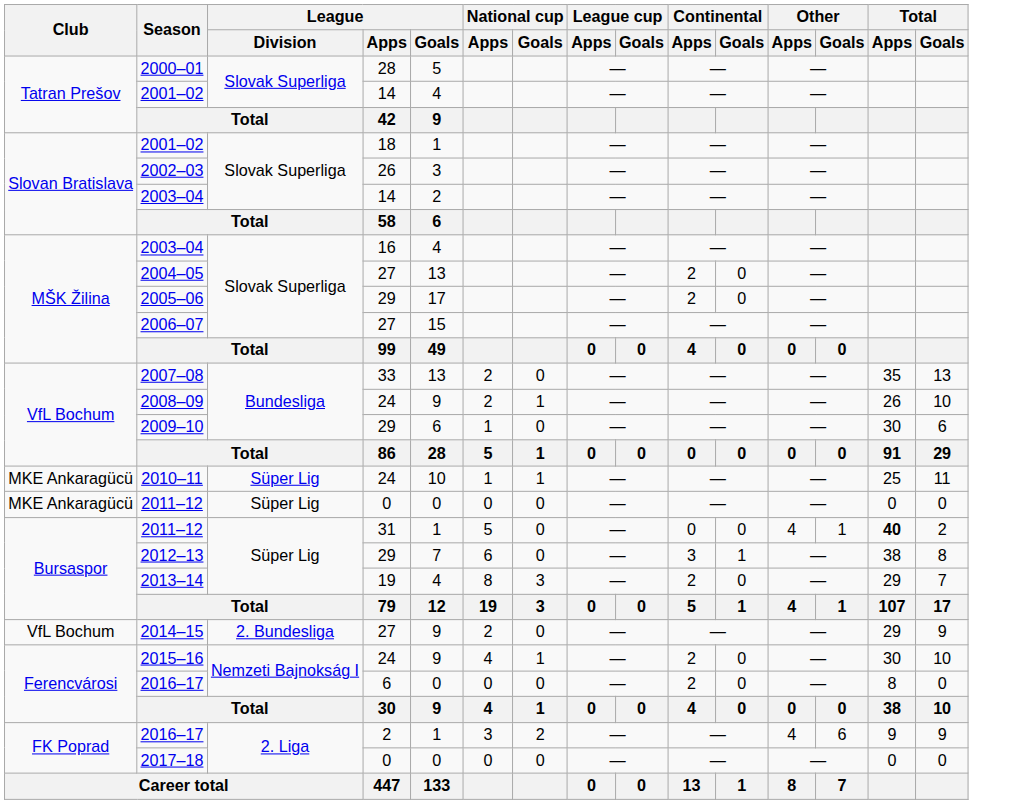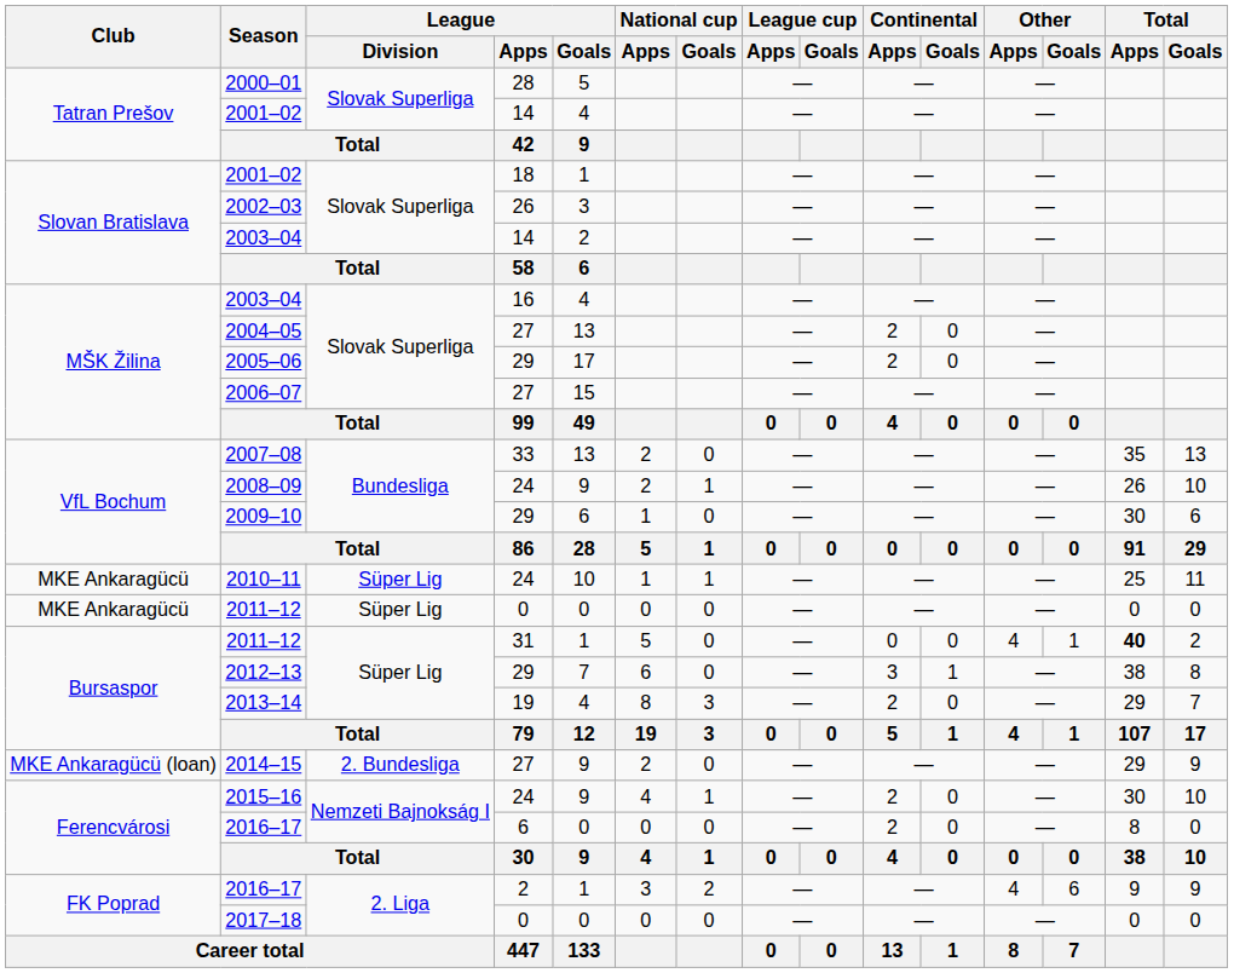 <table class="wikitable" style="text-align:center">
 <tr>
 <th rowspan="2">Club</th>
 <th rowspan="2">Season</th>
 <th colspan="3">League</th>
 <th colspan="2">National cup</th>
 <th colspan="2">League cup</th>
 <th colspan="2">Continental</th>
 <th colspan="2">Other</th>
 <th colspan="2">Total</th>
 </tr>
 <tr>
 <th>Division</th>
 <th>Apps</th>
 <th>Goals</th>
 <th>Apps</th>
 <th>Goals</th>
 <th>Apps</th>
 <th>Goals</th>
 <th>Apps</th>
 <th>Goals</th>
 <th>Apps</th>
 <th>Goals</th>
 <th>Apps</th>
 <th>Goals</th>
 </tr>
 <tr>
 <td rowspan="3"><a href='#'>Tatran Prešov</a></td>
 <td><a href='#'>2000–01</a></td>
 <td rowspan="2"><a href='#'>Slovak Superliga</a></td>
 <td>28</td>
 <td>5</td>
 <td></td>
 <td></td>
 <td colspan="2">—</td>
 <td colspan="2">—</td>
 <td colspan="2">—</td>
 <td></td>
 <td></td>
 </tr>
 <tr>
 <td><a href='#'>2001–02</a></td>
 <td>14</td>
 <td>4</td>
 <td></td>
 <td></td>
 <td colspan="2">—</td>
 <td colspan="2">—</td>
 <td colspan="2">—</td>
 <td></td>
 <td></td>
 </tr>
 <tr>
 <th colspan="2">Total</th>
 <th>42</th>
 <th>9</th>
 <th></th>
 <th></th>
 <th></th>
 <th></th>
 <th></th>
 <th></th>
 <th></th>
 <th></th>
 <th></th>
 <th></th>
 </tr>
 <tr>
 <td rowspan="4"><a href='#'>Slovan Bratislava</a></td>
 <td><a href='#'>2001–02</a></td>
 <td rowspan="3">Slovak Superliga</td>
 <td>18</td>
 <td>1</td>
 <td></td>
 <td></td>
 <td colspan="2">—</td>
 <td colspan="2">—</td>
 <td colspan="2">—</td>
 <td></td>
 <td></td>
 </tr>
 <tr>
 <td><a href='#'>2002–03</a></td>
 <td>26</td>
 <td>3</td>
 <td></td>
 <td></td>
 <td colspan="2">—</td>
 <td colspan="2">—</td>
 <td colspan="2">—</td>
 <td></td>
 <td></td>
 </tr>
 <tr>
 <td><a href='#'>2003–04</a></td>
 <td>14</td>
 <td>2</td>
 <td></td>
 <td></td>
 <td colspan="2">—</td>
 <td colspan="2">—</td>
 <td colspan="2">—</td>
 <td></td>
 <td></td>
 </tr>
 <tr>
 <th colspan="2">Total</th>
 <th>58</th>
 <th>6</th>
 <th></th>
 <th></th>
 <th></th>
 <th></th>
 <th></th>
 <th></th>
 <th></th>
 <th></th>
 <th></th>
 <th></th>
 </tr>
 <tr>
 <td rowspan="5"><a href='#'>MŠK Žilina</a></td>
 <td><a href='#'>2003–04</a></td>
 <td rowspan="4">Slovak Superliga</td>
 <td>16</td>
 <td>4</td>
 <td></td>
 <td></td>
 <td colspan="2">—</td>
 <td colspan="2">—</td>
 <td colspan="2">—</td>
 <td></td>
 <td></td>
 </tr>
 <tr>
 <td><a href='#'>2004–05</a></td>
 <td>27</td>
 <td>13</td>
 <td></td>
 <td></td>
 <td colspan="2">—</td>
 <td>2</td>
 <td>0</td>
 <td colspan="2">—</td>
 <td></td>
 <td></td>
 </tr>
 <tr>
 <td><a href='#'>2005–06</a></td>
 <td>29</td>
 <td>17</td>
 <td></td>
 <td></td>
 <td colspan="2">—</td>
 <td>2</td>
 <td>0</td>
 <td colspan="2">—</td>
 <td></td>
 <td></td>
 </tr>
 <tr>
 <td><a href='#'>2006–07</a></td>
 <td>27</td>
 <td>15</td>
 <td></td>
 <td></td>
 <td colspan="2">—</td>
 <td colspan="2">—</td>
 <td colspan="2">—</td>
 <td></td>
 <td></td>
 </tr>
 <tr>
 <th colspan="2">Total</th>
 <th>99</th>
 <th>49</th>
 <th></th>
 <th></th>
 <th>0</th>
 <th>0</th>
 <th>4</th>
 <th>0</th>
 <th>0</th>
 <th>0</th>
 <th></th>
 <th></th>
 </tr>
 <tr>
 <td rowspan="4"><a href='#'>VfL Bochum</a></td>
 <td><a href='#'>2007–08</a></td>
 <td rowspan="3"><a href='#'>Bundesliga</a></td>
 <td>33</td>
 <td>13</td>
 <td>2</td>
 <td>0</td>
 <td colspan="2">—</td>
 <td colspan="2">—</td>
 <td colspan="2">—</td>
 <td>35</td>
 <td>13</td>
 </tr>
 <tr>
 <td><a href='#'>2008–09</a></td>
 <td>24</td>
 <td>9</td>
 <td>2</td>
 <td>1</td>
 <td colspan="2">—</td>
 <td colspan="2">—</td>
 <td colspan="2">—</td>
 <td>26</td>
 <td>10</td>
 </tr>
 <tr>
 <td><a href='#'>2009–10</a></td>
 <td>29</td>
 <td>6</td>
 <td>1</td>
 <td>0</td>
 <td colspan="2">—</td>
 <td colspan="2">—</td>
 <td colspan="2">—</td>
 <td>30</td>
 <td>6</td>
 </tr>
 <tr>
 <th colspan="2">Total</th>
 <th>86</th>
 <th>28</th>
 <th>5</th>
 <th>1</th>
 <th>0</th>
 <th>0</th>
 <th>0</th>
 <th>0</th>
 <th>0</th>
 <th>0</th>
 <th>91</th>
 <th>29</th>
 </tr>
 <tr>
 <td>MKE Ankaragücü</td>
 <td><a href='#'>2010–11</a></td>
 <td><a href='#'>Süper Lig</a></td>
 <td>24</td>
 <td>10</td>
 <td>1</td>
 <td>1</td>
 <td colspan="2">—</td>
 <td colspan="2">—</td>
 <td colspan="2">—</td>
 <td>25</td>
 <td>11</td>
 </tr>
 <tr>
 <td>MKE Ankaragücü</td>
 <td><a href='#'>2011–12</a></td>
 <td>Süper Lig</td>
 <td>0</td>
 <td>0</td>
 <td>0</td>
 <td>0</td>
 <td colspan="2">—</td>
 <td colspan="2">—</td>
 <td colspan="2">—</td>
 <td>0</td>
 <td>0</td>
 </tr>
 <tr>
 <td rowspan="4"><a href='#'>Bursaspor</a></td>
 <td><a href='#'>2011–12</a></td>
 <td rowspan="3">Süper Lig</td>
 <td>31</td>
 <td>1</td>
 <td>5</td>
 <td>0</td>
 <td colspan="2">—</td>
 <td>0</td>
 <td>0</td>
 <td>4</td>
 <td>1</td>
 <td><strong>40</strong></td>
 <td>2</td>
 </tr>
 <tr>
 <td><a href='#'>2012–13</a></td>
 <td>29</td>
 <td>7</td>
 <td>6</td>
 <td>0</td>
 <td colspan="2">—</td>
 <td>3</td>
 <td>1</td>
 <td colspan="2">—</td>
 <td>38</td>
 <td>8</td>
 </tr>
 <tr>
 <td><a href='#'>2013–14</a></td>
 <td>19</td>
 <td>4</td>
 <td>8</td>
 <td>3</td>
 <td colspan="2">—</td>
 <td>2</td>
 <td>0</td>
 <td colspan="2">—</td>
 <td>29</td>
 <td>7</td>
 </tr>
 <tr>
 <th colspan="2">Total</th>
 <th>79</th>
 <th>12</th>
 <th>19</th>
 <th>3</th>
 <th>0</th>
 <th>0</th>
 <th>5</th>
 <th>1</th>
 <th>4</th>
 <th>1</th>
 <th>107</th>
 <th>17</th>
 </tr>
 <tr>
-<td>VfL Bochum</td>
+<td><a href='#'>MKE Ankaragücü</a> (loan)</td>
 <td><a href='#'>2014–15</a></td>
 <td><a href='#'>2. Bundesliga</a></td>
 <td>27</td>
 <td>9</td>
 <td>2</td>
 <td>0</td>
 <td colspan="2">—</td>
 <td colspan="2">—</td>
 <td colspan="2">—</td>
 <td>29</td>
 <td>9</td>
 </tr>
 <tr>
 <td rowspan="3"><a href='#'>Ferencvárosi</a></td>
 <td><a href='#'>2015–16</a></td>
 <td rowspan="2"><a href='#'>Nemzeti Bajnokság I</a></td>
 <td>24</td>
 <td>9</td>
 <td>4</td>
 <td>1</td>
 <td colspan="2">—</td>
 <td>2</td>
 <td>0</td>
 <td colspan="2">—</td>
 <td>30</td>
 <td>10</td>
 </tr>
 <tr>
 <td><a href='#'>2016–17</a></td>
 <td>6</td>
 <td>0</td>
 <td>0</td>
 <td>0</td>
 <td colspan="2">—</td>
 <td>2</td>
 <td>0</td>
 <td colspan="2">—</td>
 <td>8</td>
 <td>0</td>
 </tr>
 <tr>
 <th colspan="2">Total</th>
 <th>30</th>
 <th>9</th>
 <th>4</th>
 <th>1</th>
 <th>0</th>
 <th>0</th>
 <th>4</th>
 <th>0</th>
 <th>0</th>
 <th>0</th>
 <th>38</th>
 <th>10</th>
 </tr>
 <tr>
 <td rowspan="2"><a href='#'>FK Poprad</a></td>
 <td><a href='#'>2016–17</a></td>
 <td rowspan="2"><a href='#'>2. Liga</a></td>
 <td>2</td>
 <td>1</td>
 <td>3</td>
 <td>2</td>
 <td colspan="2">—</td>
 <td colspan="2">—</td>
 <td>4</td>
 <td>6</td>
 <td>9</td>
 <td>9</td>
 </tr>
 <tr>
 <td><a href='#'>2017–18</a></td>
 <td>0</td>
 <td>0</td>
 <td>0</td>
 <td>0</td>
 <td colspan="2">—</td>
 <td colspan="2">—</td>
 <td colspan="2">—</td>
 <td>0</td>
 <td>0</td>
 </tr>
 <tr>
 <th colspan="3">Career total</th>
 <th>447</th>
 <th>133</th>
 <th></th>
 <th></th>
 <th>0</th>
 <th>0</th>
 <th>13</th>
 <th>1</th>
 <th>8</th>
 <th>7</th>
 <th></th>
 <th></th>
 </tr>
 </table>
